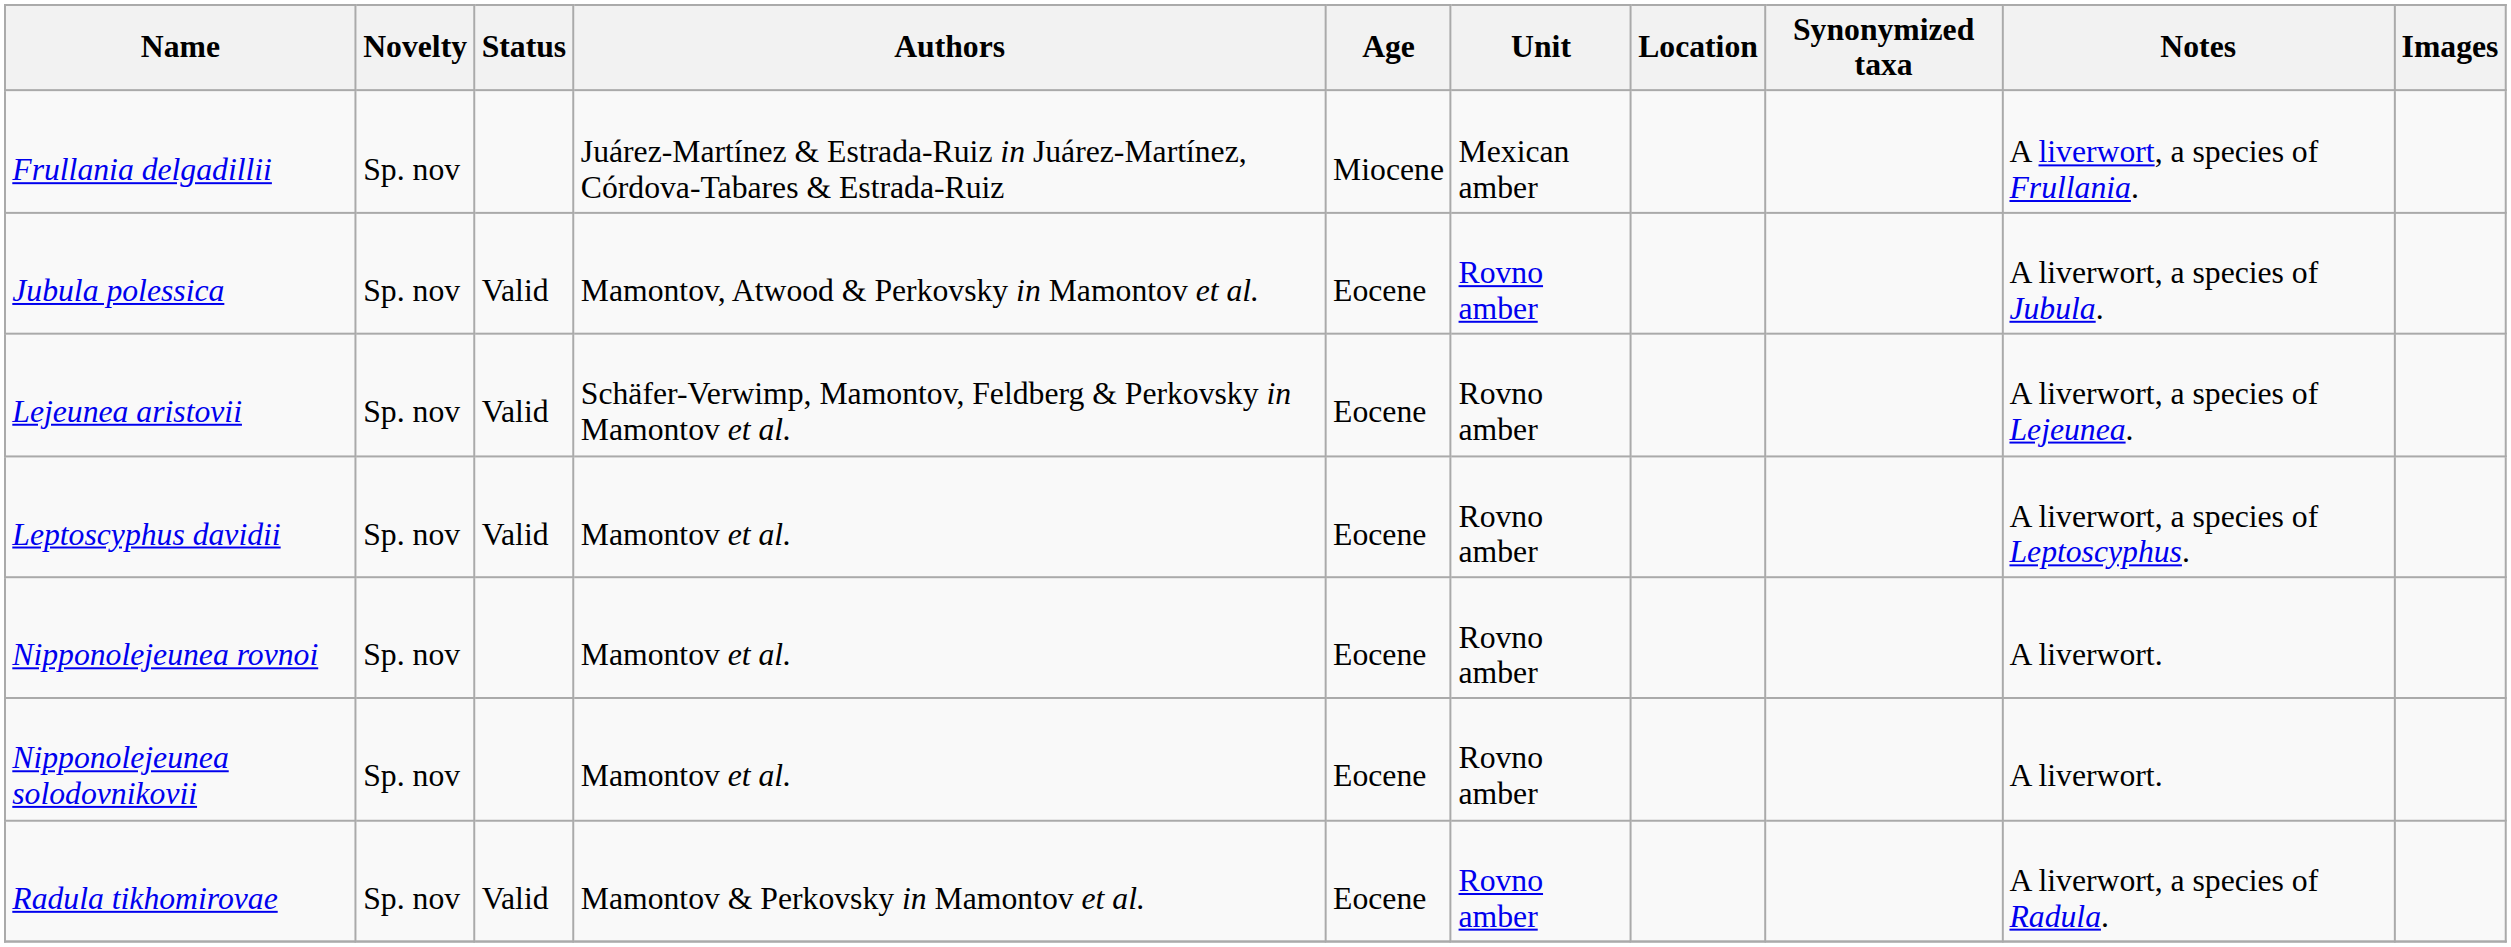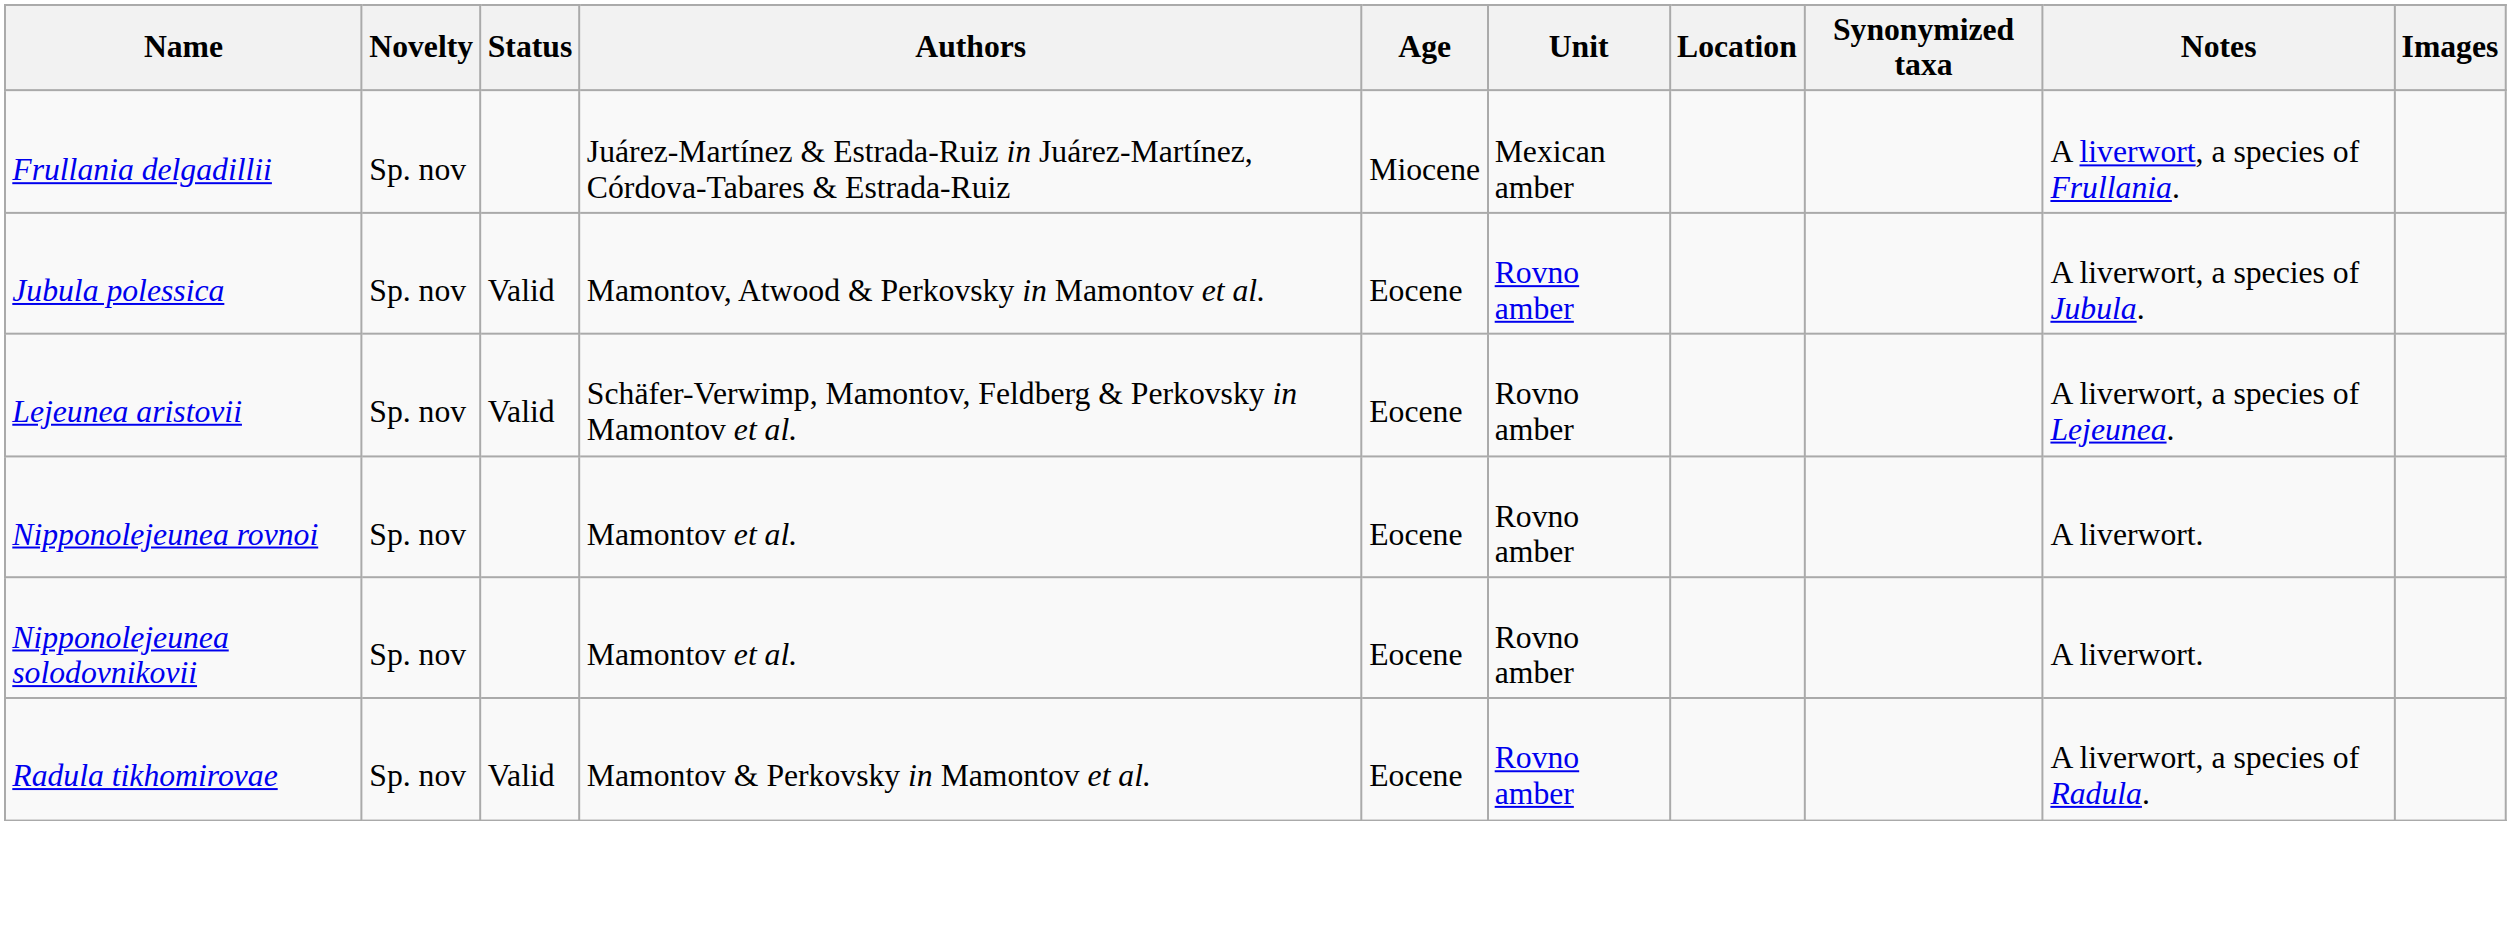 <table class="wikitable sortable" align="center" width="100%">
 <tr>
 <th>Name</th>
 <th>Novelty</th>
 <th>Status</th>
 <th>Authors</th>
 <th>Age</th>
 <th>Unit</th>
 <th>Location</th>
 <th>Synonymized taxa</th>
 <th>Notes</th>
 <th>Images</th>
 </tr>
 <tr>
 <td><br><em><a href='#'>Frullania delgadillii</a></em></td>
 <td><br>Sp. nov</td>
 <td></td>
 <td><br>Juárez-Martínez & Estrada-Ruiz <em>in</em> Juárez-Martínez, Córdova-Tabares & Estrada-Ruiz</td>
 <td><br>Miocene</td>
 <td><br>Mexican amber</td>
 <td><br></td>
 <td></td>
 <td><br>A <a href='#'>liverwort</a>, a species of <em><a href='#'>Frullania</a></em>.</td>
 <td></td>
 </tr>
 <tr>
 <td><br><em><a href='#'>Jubula polessica</a></em></td>
 <td><br>Sp. nov</td>
 <td><br>Valid</td>
 <td><br>Mamontov, Atwood & Perkovsky <em>in</em> Mamontov <em>et al.</em></td>
 <td><br>Eocene</td>
 <td><br><a href='#'>Rovno amber</a></td>
 <td><br></td>
 <td></td>
 <td><br>A liverwort, a species of <em><a href='#'>Jubula</a></em>.</td>
 <td></td>
 </tr>
 <tr>
 <td><br><em><a href='#'>Lejeunea aristovii</a></em></td>
 <td><br>Sp. nov</td>
 <td><br>Valid</td>
 <td><br>Schäfer-Verwimp, Mamontov, Feldberg & Perkovsky <em>in</em> Mamontov <em>et al.</em></td>
 <td><br>Eocene</td>
 <td><br>Rovno amber</td>
 <td><br></td>
 <td></td>
 <td><br>A liverwort, a species of <em><a href='#'>Lejeunea</a></em>.</td>
 <td></td>
 </tr>
 <tr>
-<td><br><em><a href='#'>Leptoscyphus davidii</a></em></td>
-<td><br>Sp. nov</td>
-<td><br>Valid</td>
-<td><br>Mamontov <em>et al.</em></td>
-<td><br>Eocene</td>
-<td><br>Rovno amber</td>
-<td><br></td>
-<td></td>
-<td><br>A liverwort, a species of <em><a href='#'>Leptoscyphus</a></em>.</td>
-<td></td>
-</tr>
-<tr>
 <td><br><em><a href='#'>Nipponolejeunea rovnoi</a></em></td>
 <td><br>Sp. nov</td>
 <td></td>
 <td><br>Mamontov <em>et al.</em></td>
 <td><br>Eocene</td>
 <td><br>Rovno amber</td>
 <td><br></td>
 <td></td>
 <td><br>A liverwort.</td>
 <td></td>
 </tr>
 <tr>
 <td><br><em><a href='#'>Nipponolejeunea solodovnikovii</a></em></td>
 <td><br>Sp. nov</td>
 <td></td>
 <td><br>Mamontov <em>et al.</em></td>
 <td><br>Eocene</td>
 <td><br>Rovno amber</td>
 <td><br></td>
 <td></td>
 <td><br>A liverwort.</td>
 <td></td>
 </tr>
 <tr>
 <td><br><em><a href='#'>Radula tikhomirovae</a></em></td>
 <td><br>Sp. nov</td>
 <td><br>Valid</td>
 <td><br>Mamontov & Perkovsky <em>in</em> Mamontov <em>et al.</em></td>
 <td><br>Eocene</td>
 <td><br><a href='#'>Rovno amber</a></td>
 <td><br></td>
 <td></td>
 <td><br>A liverwort, a species of <em><a href='#'>Radula</a></em>.</td>
 <td></td>
 </tr>
 <tr>
 </tr>
 </table>
